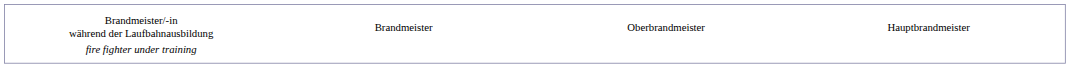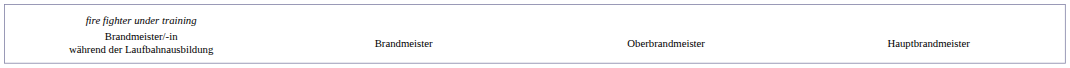 <table width="100%" style="border:1px solid #8888aa; background-color:#FFFFFF; padding:5px; font-size:80%">
 <tr align=center>
 <td style="width:14%"></td>
 <td style="width:14%"></td>
 <td style="width:14%"></td>
 <td style="width:14%"></td>
 </tr>
 <tr align=center>
+<td><em>fire fighter under training</em></td>
+<td></td>
+<td></td>
+<td></td>
+</tr>
+<tr align=center>
 <td>Brandmeister/-in<br>während der Laufbahnausbildung</td>
 <td>Brandmeister</td>
 <td>Oberbrandmeister</td>
 <td>Hauptbrandmeister</td>
 </tr>
-<tr align=center>
-<td><em>fire fighter under training</em></td>
-<td></td>
-<td></td>
-<td></td>
-</tr>
 </table>
